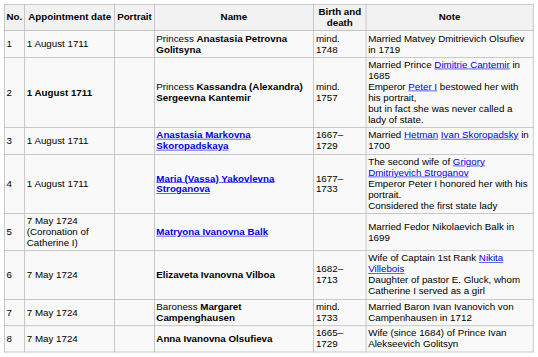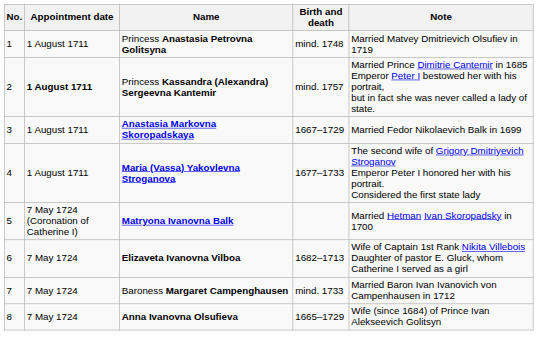 <table class="wikitable">
 <tr>
 <th>No.</th>
 <th>Appointment date</th>
-<th>Portrait</th>
 <th>Name</th>
 <th>Birth and death</th>
 <th>Note</th>
 </tr>
 <tr>
 <td>1</td>
 <td>1 August 1711</td>
-<td></td>
 <td>Princess <strong>Anastasia Petrovna</strong> <strong>Golitsyna</strong></td>
 <td>mind. 1748</td>
 <td>Married Matvey Dmitrievich Olsufiev in 1719</td>
 </tr>
 <tr>
 <td>2</td>
 <td><strong>1 August 1711</strong></td>
-<td></td>
 <td>Princess <strong>Kassandra (Alexandra) Sergeevna</strong> <strong>Kantemir</strong></td>
 <td>mind. 1757</td>
 <td>Married Prince <a href='#'>Dimitrie Cantemir</a> in 1685<br>Emperor <a href='#'>Peter I</a> bestowed her with his portrait,<br>but in fact she was never called a lady of state.</td>
 </tr>
 <tr>
 <td>3</td>
 <td>1 August 1711</td>
-<td></td>
 <td><strong><a href='#'>Anastasia Markovna Skoropadskaya</a></strong></td>
 <td>1667–1729</td>
-<td>Married <a href='#'>Hetman</a> <a href='#'>Ivan Skoropadsky</a> in 1700</td>
+<td>Married Fedor Nikolaevich Balk in 1699</td>
 </tr>
 <tr>
 <td>4</td>
 <td>1 August 1711</td>
-<td></td>
 <td><strong><a href='#'>Maria (Vassa) Yakovlevna Stroganova</a></strong></td>
 <td>1677–1733</td>
 <td>The second wife of <a href='#'>Grigory Dmitriyevich Stroganov</a><br>Emperor Peter I honored her with his portrait.<br>Considered the first state lady</td>
 </tr>
 <tr>
 <td>5</td>
 <td>7 May 1724<br>(Coronation of Catherine I)</td>
-<td></td>
 <td><strong><a href='#'>Matryona Ivanovna Balk</a></strong></td>
 <td></td>
-<td>Married Fedor Nikolaevich Balk in 1699</td>
+<td>Married <a href='#'>Hetman</a> <a href='#'>Ivan Skoropadsky</a> in 1700</td>
 </tr>
 <tr>
 <td>6</td>
 <td>7 May 1724</td>
-<td></td>
 <td><strong>Elizaveta Ivanovna Vilboa</strong></td>
 <td>1682–1713</td>
 <td>Wife of Captain 1st Rank <a href='#'>Nikita Villebois</a><br>Daughter of pastor E. Gluck, whom Catherine I served as a girl</td>
 </tr>
 <tr>
 <td>7</td>
 <td>7 May 1724</td>
-<td></td>
 <td>Baroness <strong>Margaret</strong> <strong>Campenghausen</strong></td>
 <td>mind. 1733</td>
 <td>Married Baron Ivan Ivanovich von Campenhausen in 1712</td>
 </tr>
 <tr>
 <td>8</td>
 <td>7 May 1724</td>
-<td></td>
 <td><strong>Anna Ivanovna Olsufieva</strong></td>
 <td>1665–1729</td>
 <td>Wife (since 1684) of Prince Ivan Alekseevich Golitsyn</td>
 </tr>
 </table>
